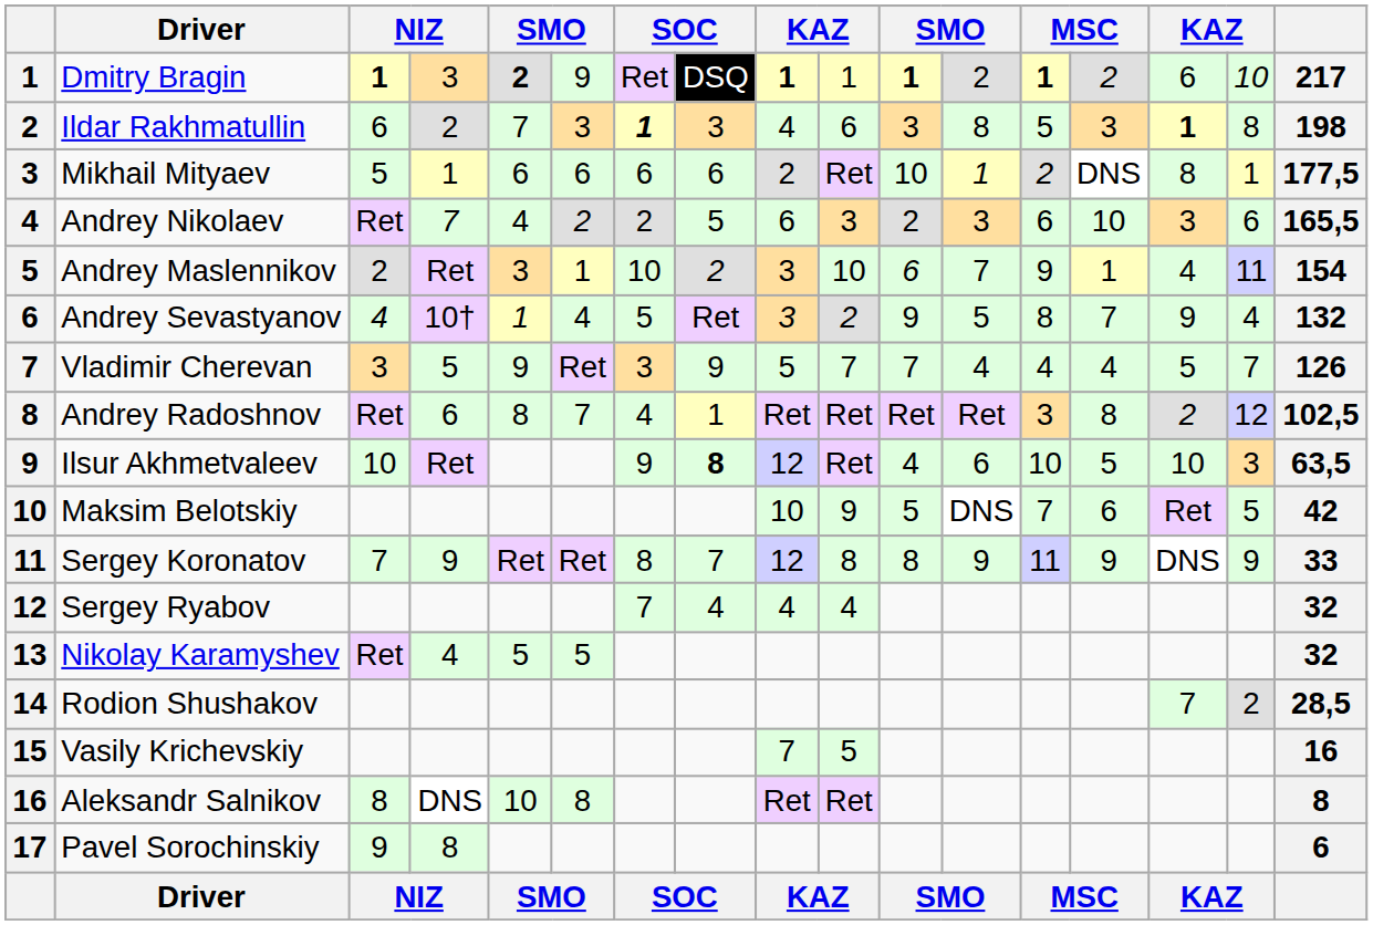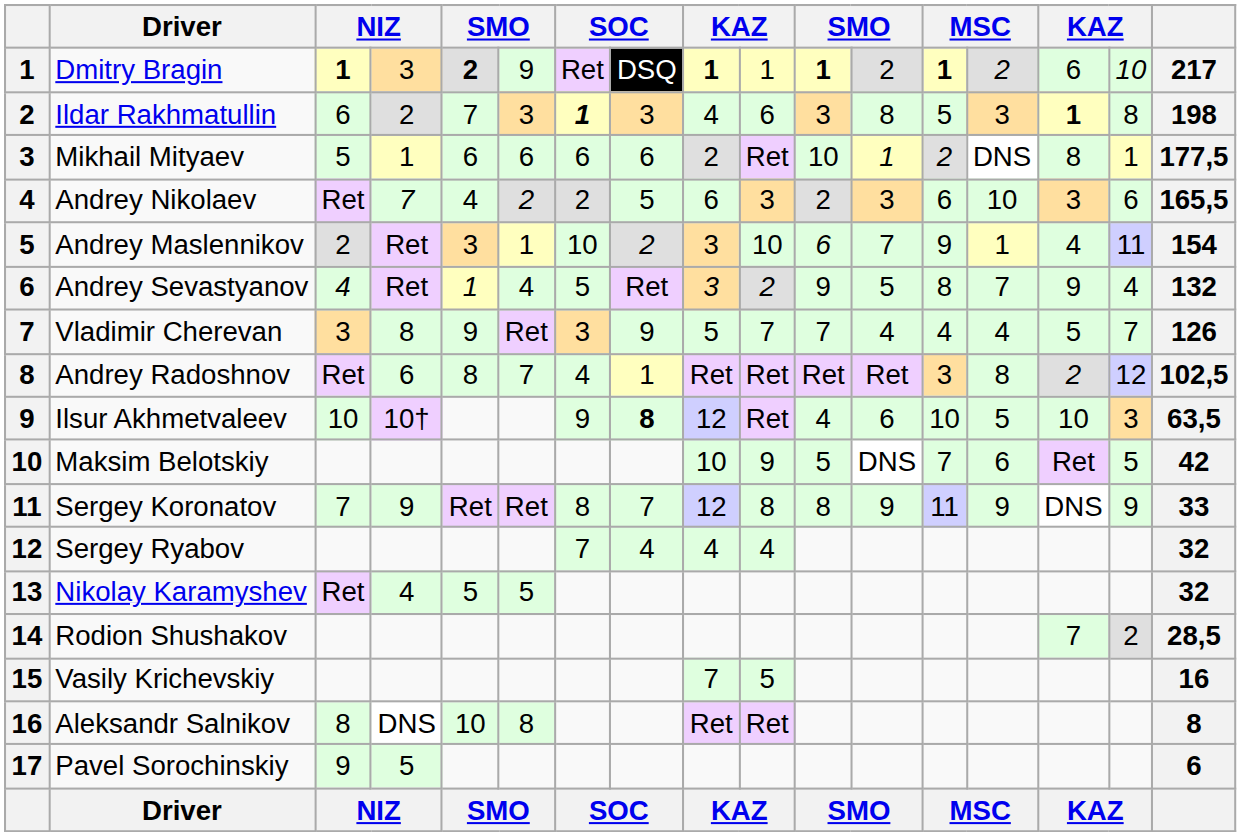 <table align=left| class="wikitable" style="font-size: 85%; text-align: center">
 <tr valign="top">
 <th valign=middle></th>
 <th valign=middle>Driver</th>
 <th colspan=2><a href='#'>NIZ</a></th>
 <th colspan=2><a href='#'>SMO</a></th>
 <th colspan=2><a href='#'>SOC</a></th>
 <th colspan=2><a href='#'>KAZ</a></th>
 <th colspan=2><a href='#'>SMO</a></th>
 <th colspan=2><a href='#'>MSC</a></th>
 <th colspan=2><a href='#'>KAZ</a></th>
 <th valign=middle>  </th>
 </tr>
 <tr>
 <th>1</th>
 <td align="left"><a href='#'>Dmitry Bragin</a></td>
 <td style="background:#ffffbf;"><strong>1</strong></td>
 <td style="background:#ffdf9f;">3</td>
 <td style="background:#dfdfdf;"><strong>2</strong></td>
 <td style="background:#dfffdf;">9</td>
 <td style="background:#efcfff;">Ret</td>
 <td style="background:black; color:white;">DSQ</td>
 <td style="background:#ffffbf;"><strong>1</strong></td>
 <td style="background:#ffffbf;">1</td>
 <td style="background:#ffffbf;"><strong>1</strong></td>
 <td style="background:#dfdfdf;">2</td>
 <td style="background:#ffffbf;"><strong>1</strong></td>
 <td style="background:#dfdfdf;"><em>2</em></td>
 <td style="background:#dfffdf;">6</td>
 <td style="background:#dfffdf;"><em>10</em></td>
 <th>217</th>
 </tr>
 <tr>
 <th>2</th>
 <td align="left"><a href='#'>Ildar Rakhmatullin</a></td>
 <td style="background:#dfffdf;">6</td>
 <td style="background:#dfdfdf;">2</td>
 <td style="background:#dfffdf;">7</td>
 <td style="background:#ffdf9f;">3</td>
 <td style="background:#ffffbf;"><strong><em>1</em></strong></td>
 <td style="background:#ffdf9f;">3</td>
 <td style="background:#dfffdf;">4</td>
 <td style="background:#dfffdf;">6</td>
 <td style="background:#ffdf9f;">3</td>
 <td style="background:#dfffdf;">8</td>
 <td style="background:#dfffdf;">5</td>
 <td style="background:#ffdf9f;">3</td>
 <td style="background:#ffffbf;"><strong>1</strong></td>
 <td style="background:#dfffdf;">8</td>
 <th>198</th>
 </tr>
 <tr>
 <th>3</th>
 <td align="left">Mikhail Mityaev</td>
 <td style="background:#dfffdf;">5</td>
 <td style="background:#ffffbf;">1</td>
 <td style="background:#dfffdf;">6</td>
 <td style="background:#dfffdf;">6</td>
 <td style="background:#dfffdf;">6</td>
 <td style="background:#dfffdf;">6</td>
 <td style="background:#dfdfdf;">2</td>
 <td style="background:#efcfff;">Ret</td>
 <td style="background:#dfffdf;">10</td>
 <td style="background:#ffffbf;"><em>1</em></td>
 <td style="background:#dfdfdf;"><em>2</em></td>
 <td style="background:#ffffff;">DNS</td>
 <td style="background:#dfffdf;">8</td>
 <td style="background:#ffffbf;">1</td>
 <th>177,5</th>
 </tr>
 <tr>
 <th>4</th>
 <td align="left">Andrey Nikolaev</td>
 <td style="background:#efcfff;">Ret</td>
 <td style="background:#dfffdf;"><em>7</em></td>
 <td style="background:#dfffdf;">4</td>
 <td style="background:#dfdfdf;"><em>2</em></td>
 <td style="background:#dfdfdf;">2</td>
 <td style="background:#dfffdf;">5</td>
 <td style="background:#dfffdf;">6</td>
 <td style="background:#ffdf9f;">3</td>
 <td style="background:#dfdfdf;">2</td>
 <td style="background:#ffdf9f;">3</td>
 <td style="background:#dfffdf;">6</td>
 <td style="background:#dfffdf;">10</td>
 <td style="background:#ffdf9f;">3</td>
 <td style="background:#dfffdf;">6</td>
 <th>165,5</th>
 </tr>
 <tr>
 <th>5</th>
 <td align="left">Andrey Maslennikov</td>
 <td style="background:#dfdfdf;">2</td>
 <td style="background:#efcfff;">Ret</td>
 <td style="background:#ffdf9f;">3</td>
 <td style="background:#ffffbf;">1</td>
 <td style="background:#dfffdf;">10</td>
 <td style="background:#dfdfdf;"><em>2</em></td>
 <td style="background:#ffdf9f;">3</td>
 <td style="background:#dfffdf;">10</td>
 <td style="background:#dfffdf;"><em>6</em></td>
 <td style="background:#dfffdf;">7</td>
 <td style="background:#dfffdf;">9</td>
 <td style="background:#ffffbf;">1</td>
 <td style="background:#dfffdf;">4</td>
 <td style="background:#cfcfff;">11</td>
 <th>154</th>
 </tr>
 <tr>
 <th>6</th>
 <td align="left">Andrey Sevastyanov</td>
 <td style="background:#dfffdf;"><em>4</em></td>
-<td style="background:#efcfff;">10†</td>
+<td style="background:#efcfff;">Ret</td>
 <td style="background:#ffffbf;"><em>1</em></td>
 <td style="background:#dfffdf;">4</td>
 <td style="background:#dfffdf;">5</td>
 <td style="background:#efcfff;">Ret</td>
 <td style="background:#ffdf9f;"><em>3</em></td>
 <td style="background:#dfdfdf;"><em>2</em></td>
 <td style="background:#dfffdf;">9</td>
 <td style="background:#dfffdf;">5</td>
 <td style="background:#dfffdf;">8</td>
 <td style="background:#dfffdf;">7</td>
 <td style="background:#dfffdf;">9</td>
 <td style="background:#dfffdf;">4</td>
 <th>132</th>
 </tr>
 <tr>
 <th>7</th>
 <td align="left">Vladimir Cherevan</td>
 <td style="background:#ffdf9f;">3</td>
-<td style="background:#dfffdf;">5</td>
+<td style="background:#dfffdf;">8</td>
 <td style="background:#dfffdf;">9</td>
 <td style="background:#efcfff;">Ret</td>
 <td style="background:#ffdf9f;">3</td>
 <td style="background:#dfffdf;">9</td>
 <td style="background:#dfffdf;">5</td>
 <td style="background:#dfffdf;">7</td>
 <td style="background:#dfffdf;">7</td>
 <td style="background:#dfffdf;">4</td>
 <td style="background:#dfffdf;">4</td>
 <td style="background:#dfffdf;">4</td>
 <td style="background:#dfffdf;">5</td>
 <td style="background:#dfffdf;">7</td>
 <th>126</th>
 </tr>
 <tr>
 <th>8</th>
 <td align="left">Andrey Radoshnov</td>
 <td style="background:#efcfff;">Ret</td>
 <td style="background:#dfffdf;">6</td>
 <td style="background:#dfffdf;">8</td>
 <td style="background:#dfffdf;">7</td>
 <td style="background:#dfffdf;">4</td>
 <td style="background:#ffffbf;">1</td>
 <td style="background:#efcfff;">Ret</td>
 <td style="background:#efcfff;">Ret</td>
 <td style="background:#efcfff;">Ret</td>
 <td style="background:#efcfff;">Ret</td>
 <td style="background:#ffdf9f;">3</td>
 <td style="background:#dfffdf;">8</td>
 <td style="background:#dfdfdf;"><em>2</em></td>
 <td style="background:#cfcfff;">12</td>
 <th>102,5</th>
 </tr>
 <tr>
 <th>9</th>
 <td align="left">Ilsur Akhmetvaleev</td>
 <td style="background:#dfffdf;">10</td>
-<td style="background:#efcfff;">Ret</td>
+<td style="background:#efcfff;">10†</td>
 <td></td>
 <td></td>
 <td style="background:#dfffdf;">9</td>
 <td style="background:#dfffdf;"><strong>8</strong></td>
 <td style="background:#cfcfff;">12</td>
 <td style="background:#efcfff;">Ret</td>
 <td style="background:#dfffdf;">4</td>
 <td style="background:#dfffdf;">6</td>
 <td style="background:#dfffdf;">10</td>
 <td style="background:#dfffdf;">5</td>
 <td style="background:#dfffdf;">10</td>
 <td style="background:#ffdf9f;">3</td>
 <th>63,5</th>
 </tr>
 <tr>
 <th>10</th>
 <td align="left">Maksim Belotskiy</td>
 <td></td>
 <td></td>
 <td></td>
 <td></td>
 <td></td>
 <td></td>
 <td style="background:#dfffdf;">10</td>
 <td style="background:#dfffdf;">9</td>
 <td style="background:#dfffdf;">5</td>
 <td style="background:#ffffff;">DNS</td>
 <td style="background:#dfffdf;">7</td>
 <td style="background:#dfffdf;">6</td>
 <td style="background:#efcfff;">Ret</td>
 <td style="background:#dfffdf;">5</td>
 <th>42</th>
 </tr>
 <tr>
 <th>11</th>
 <td align="left">Sergey Koronatov</td>
 <td style="background:#dfffdf;">7</td>
 <td style="background:#dfffdf;">9</td>
 <td style="background:#efcfff;">Ret</td>
 <td style="background:#efcfff;">Ret</td>
 <td style="background:#dfffdf;">8</td>
 <td style="background:#dfffdf;">7</td>
 <td style="background:#cfcfff;">12</td>
 <td style="background:#dfffdf;">8</td>
 <td style="background:#dfffdf;">8</td>
 <td style="background:#dfffdf;">9</td>
 <td style="background:#cfcfff;">11</td>
 <td style="background:#dfffdf;">9</td>
 <td style="background:#ffffff;">DNS</td>
 <td style="background:#dfffdf;">9</td>
 <th>33</th>
 </tr>
 <tr>
 <th>12</th>
 <td align="left">Sergey Ryabov</td>
 <td></td>
 <td></td>
 <td></td>
 <td></td>
 <td style="background:#dfffdf;">7</td>
 <td style="background:#dfffdf;">4</td>
 <td style="background:#dfffdf;">4</td>
 <td style="background:#dfffdf;">4</td>
 <td></td>
 <td></td>
 <td></td>
 <td></td>
 <td></td>
 <td></td>
 <th>32</th>
 </tr>
 <tr>
 <th>13</th>
 <td align="left"><a href='#'>Nikolay Karamyshev</a></td>
 <td style="background:#efcfff;">Ret</td>
 <td style="background:#dfffdf;">4</td>
 <td style="background:#dfffdf;">5</td>
 <td style="background:#dfffdf;">5</td>
 <td></td>
 <td></td>
 <td></td>
 <td></td>
 <td></td>
 <td></td>
 <td></td>
 <td></td>
 <td></td>
 <td></td>
 <th>32</th>
 </tr>
 <tr>
 <th>14</th>
 <td align="left">Rodion Shushakov</td>
 <td></td>
 <td></td>
 <td></td>
 <td></td>
 <td></td>
 <td></td>
 <td></td>
 <td></td>
 <td></td>
 <td></td>
 <td></td>
 <td></td>
 <td style="background:#dfffdf;">7</td>
 <td style="background:#dfdfdf;">2</td>
 <th>28,5</th>
 </tr>
 <tr>
 <th>15</th>
 <td align="left">Vasily Krichevskiy</td>
 <td></td>
 <td></td>
 <td></td>
 <td></td>
 <td></td>
 <td></td>
 <td style="background:#dfffdf;">7</td>
 <td style="background:#dfffdf;">5</td>
 <td></td>
 <td></td>
 <td></td>
 <td></td>
 <td></td>
 <td></td>
 <th>16</th>
 </tr>
 <tr>
 <th>16</th>
 <td align="left">Aleksandr Salnikov</td>
 <td style="background:#dfffdf;">8</td>
 <td style="background:#ffffff;">DNS</td>
 <td style="background:#dfffdf;">10</td>
 <td style="background:#dfffdf;">8</td>
 <td></td>
 <td></td>
 <td style="background:#efcfff;">Ret</td>
 <td style="background:#efcfff;">Ret</td>
 <td></td>
 <td></td>
 <td></td>
 <td></td>
 <td></td>
 <td></td>
 <th>8</th>
 </tr>
 <tr>
 <th>17</th>
 <td align="left">Pavel Sorochinskiy</td>
 <td style="background:#dfffdf;">9</td>
-<td style="background:#dfffdf;">8</td>
+<td style="background:#dfffdf;">5</td>
 <td></td>
 <td></td>
 <td></td>
 <td></td>
 <td></td>
 <td></td>
 <td></td>
 <td></td>
 <td></td>
 <td></td>
 <td></td>
 <td></td>
 <th>6</th>
 </tr>
 <tr>
 <th valign=middle></th>
 <th valign=middle>Driver</th>
 <th colspan=2><a href='#'>NIZ</a></th>
 <th colspan=2><a href='#'>SMO</a></th>
 <th colspan=2><a href='#'>SOC</a></th>
 <th colspan=2><a href='#'>KAZ</a></th>
 <th colspan=2><a href='#'>SMO</a></th>
 <th colspan=2><a href='#'>MSC</a></th>
 <th colspan=2><a href='#'>KAZ</a></th>
 <th valign=middle>  </th>
 </tr>
 </table>
